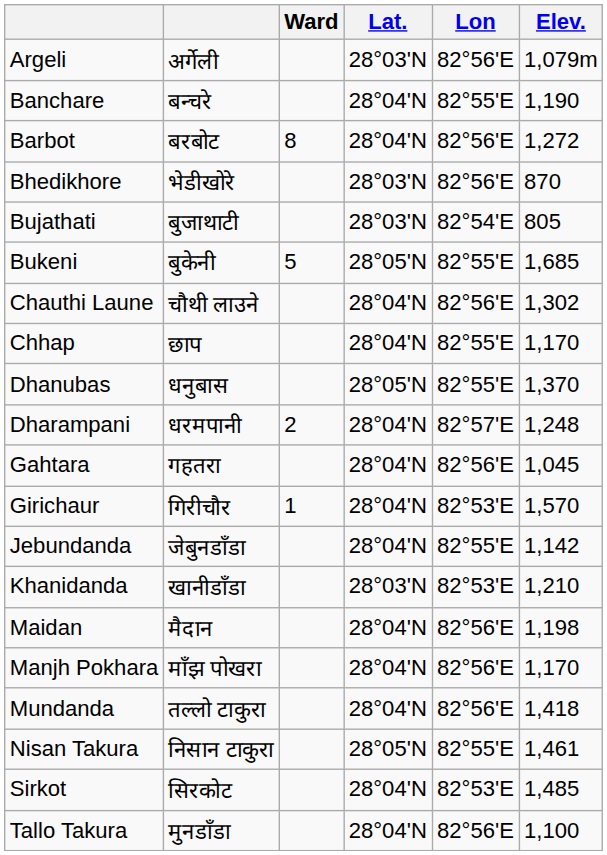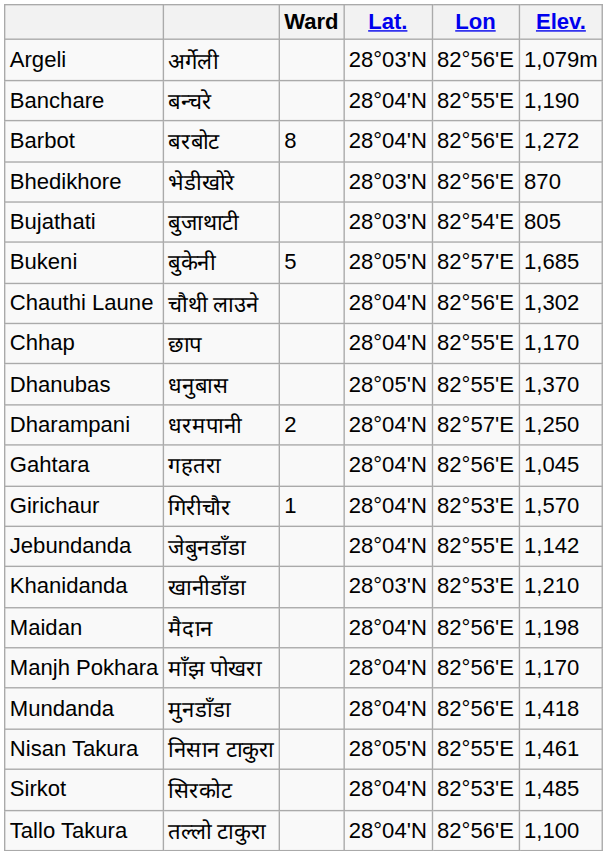 <table class="wikitable">
 <tr>
 <th></th>
 <th></th>
 <th>Ward</th>
 <th><a href='#'>Lat.</a></th>
 <th><a href='#'>Lon</a></th>
 <th><a href='#'>Elev.</a></th>
 </tr>
 <tr>
 <td>Argeli</td>
 <td>अर्गेली</td>
 <td></td>
 <td>28°03'N</td>
 <td>82°56'E</td>
 <td>1,079m</td>
 </tr>
 <tr>
 <td>Banchare</td>
 <td>बन्चरे</td>
 <td></td>
 <td>28°04'N</td>
 <td>82°55'E</td>
 <td>1,190</td>
 </tr>
 <tr>
 <td>Barbot</td>
 <td>बरबोट</td>
 <td>8</td>
 <td>28°04'N</td>
 <td>82°56'E</td>
 <td>1,272</td>
 </tr>
 <tr>
 <td>Bhedikhore</td>
 <td>भेडीखोरे</td>
 <td></td>
 <td>28°03'N</td>
 <td>82°56'E</td>
 <td> 870</td>
 </tr>
 <tr>
 <td>Bujathati</td>
 <td>बुजाथाटी</td>
 <td></td>
 <td>28°03'N</td>
 <td>82°54'E</td>
 <td> 805</td>
 </tr>
 <tr>
 <td>Bukeni</td>
 <td>बुकेनी</td>
 <td>5</td>
 <td>28°05'N</td>
-<td>82°55'E</td>
+<td>82°57'E</td>
 <td>1,685</td>
 </tr>
 <tr>
 <td>Chauthi Laune</td>
 <td>चौथी लाउने</td>
 <td></td>
 <td>28°04'N</td>
 <td>82°56'E</td>
 <td>1,302</td>
 </tr>
 <tr>
 <td>Chhap</td>
 <td>छाप</td>
 <td></td>
 <td>28°04'N</td>
 <td>82°55'E</td>
 <td>1,170</td>
 </tr>
 <tr>
 <td>Dhanubas</td>
 <td>धनुबास</td>
 <td></td>
 <td>28°05'N</td>
 <td>82°55'E</td>
 <td>1,370</td>
 </tr>
 <tr>
 <td>Dharampani</td>
 <td>धरमपानी</td>
 <td>2</td>
 <td>28°04'N</td>
 <td>82°57'E</td>
-<td>1,248</td>
+<td>1,250</td>
 </tr>
 <tr>
 <td>Gahtara</td>
 <td>गहतरा</td>
 <td></td>
 <td>28°04'N</td>
 <td>82°56'E</td>
 <td>1,045</td>
 </tr>
 <tr>
 <td>Girichaur</td>
 <td>गिरीचौर</td>
 <td>1</td>
 <td>28°04'N</td>
 <td>82°53'E</td>
 <td>1,570</td>
 </tr>
 <tr>
 <td>Jebundanda</td>
 <td>जेबुनडाँडा</td>
 <td></td>
 <td>28°04'N</td>
 <td>82°55'E</td>
 <td>1,142</td>
 </tr>
 <tr>
 <td>Khanidanda</td>
 <td>खानीडाँडा</td>
 <td></td>
 <td>28°03'N</td>
 <td>82°53'E</td>
 <td>1,210</td>
 </tr>
 <tr>
 <td>Maidan</td>
 <td>मैदान</td>
 <td></td>
 <td>28°04'N</td>
 <td>82°56'E</td>
 <td>1,198</td>
 </tr>
 <tr>
 <td>Manjh Pokhara</td>
 <td>माँझ पोखरा</td>
 <td></td>
 <td>28°04'N</td>
 <td>82°56'E</td>
 <td>1,170</td>
 </tr>
 <tr>
 <td>Mundanda</td>
-<td>तल्लो टाकुरा</td>
+<td>मुनडाँडा</td>
 <td></td>
 <td>28°04'N</td>
 <td>82°56'E</td>
 <td>1,418</td>
 </tr>
 <tr>
 <td>Nisan Takura</td>
 <td>निसान टाकुरा</td>
 <td></td>
 <td>28°05'N</td>
 <td>82°55'E</td>
 <td>1,461</td>
 </tr>
 <tr>
 <td>Sirkot</td>
 <td>सिरकोट</td>
 <td></td>
 <td>28°04'N</td>
 <td>82°53'E</td>
 <td>1,485</td>
 </tr>
 <tr>
 <td>Tallo Takura</td>
-<td>मुनडाँडा</td>
+<td>तल्लो टाकुरा</td>
 <td></td>
 <td>28°04'N</td>
 <td>82°56'E</td>
 <td>1,100</td>
 </tr>
 </table>
